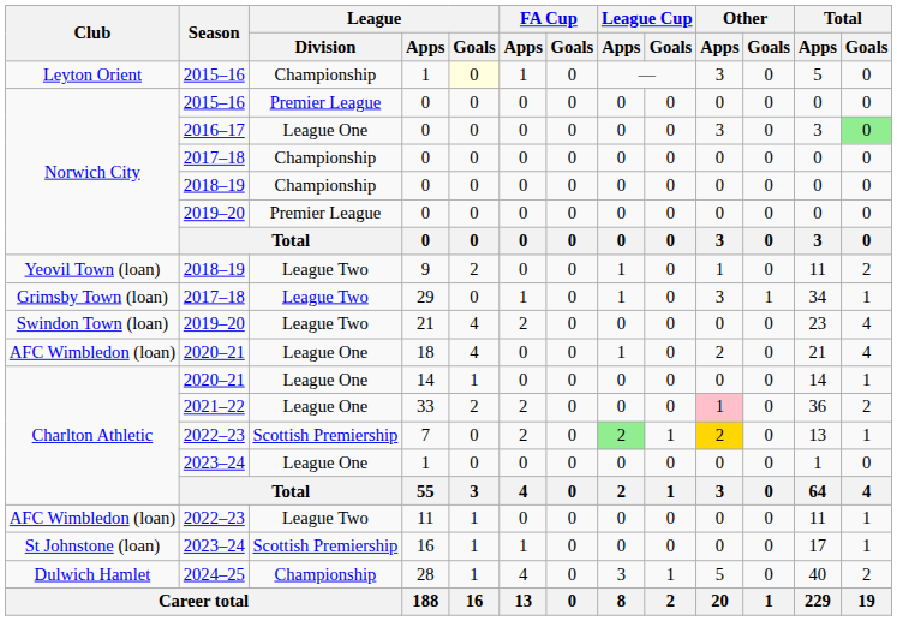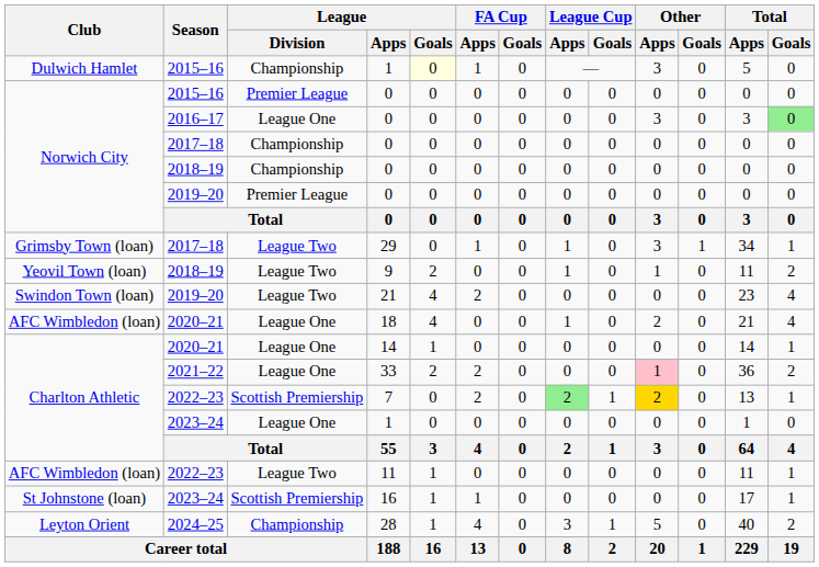 <table class="wikitable" style="text-align:center">
 <tr>
 <th rowspan="2">Club</th>
 <th rowspan="2">Season</th>
 <th colspan="3">League</th>
 <th colspan="2"><a href='#'>FA Cup</a></th>
 <th colspan="2"><a href='#'>League Cup</a></th>
 <th colspan="2">Other</th>
 <th colspan="2">Total</th>
 </tr>
 <tr>
 <th>Division</th>
 <th>Apps</th>
 <th>Goals</th>
 <th>Apps</th>
 <th>Goals</th>
 <th>Apps</th>
 <th>Goals</th>
 <th>Apps</th>
 <th>Goals</th>
 <th>Apps</th>
 <th>Goals</th>
 </tr>
 <tr>
-<td><a href='#'>Leyton Orient</a></td>
+<td><a href='#'>Dulwich Hamlet</a></td>
 <td><a href='#'>2015–16</a></td>
 <td>Championship</td>
 <td>1</td>
 <td style="background: lightyellow;">0</td>
 <td>1</td>
 <td>0</td>
 <td colspan=2>—</td>
 <td>3</td>
 <td>0</td>
 <td>5</td>
 <td>0</td>
 </tr>
 <tr>
 <td rowspan="6"><a href='#'>Norwich City</a></td>
 <td><a href='#'>2015–16</a></td>
 <td><a href='#'>Premier League</a></td>
 <td>0</td>
 <td>0</td>
 <td>0</td>
 <td>0</td>
 <td>0</td>
 <td>0</td>
 <td>0</td>
 <td>0</td>
 <td>0</td>
 <td>0</td>
 </tr>
 <tr>
 <td><a href='#'>2016–17</a></td>
 <td>League One</td>
 <td>0</td>
 <td>0</td>
 <td>0</td>
 <td>0</td>
 <td>0</td>
 <td>0</td>
 <td>3</td>
 <td>0</td>
 <td>3</td>
 <td style="background: lightgreen;">0</td>
 </tr>
 <tr>
 <td><a href='#'>2017–18</a></td>
 <td>Championship</td>
 <td>0</td>
 <td>0</td>
 <td>0</td>
 <td>0</td>
 <td>0</td>
 <td>0</td>
 <td>0</td>
 <td>0</td>
 <td>0</td>
 <td>0</td>
 </tr>
 <tr>
 <td><a href='#'>2018–19</a></td>
 <td>Championship</td>
 <td>0</td>
 <td>0</td>
 <td>0</td>
 <td>0</td>
 <td>0</td>
 <td>0</td>
 <td>0</td>
 <td>0</td>
 <td>0</td>
 <td>0</td>
 </tr>
 <tr>
 <td><a href='#'>2019–20</a></td>
 <td>Premier League</td>
 <td>0</td>
 <td>0</td>
 <td>0</td>
 <td>0</td>
 <td>0</td>
 <td>0</td>
 <td>0</td>
 <td>0</td>
 <td>0</td>
 <td>0</td>
 </tr>
 <tr>
 <th colspan=2>Total</th>
 <th>0</th>
 <th>0</th>
 <th>0</th>
 <th>0</th>
 <th>0</th>
 <th>0</th>
 <th>3</th>
 <th>0</th>
 <th>3</th>
 <th>0</th>
 </tr>
 <tr>
+<td><a href='#'>Grimsby Town</a> (loan)</td>
+<td><a href='#'>2017–18</a></td>
+<td><a href='#'>League Two</a></td>
+<td>29</td>
+<td>0</td>
+<td>1</td>
+<td>0</td>
+<td>1</td>
+<td>0</td>
+<td>3</td>
+<td>1</td>
+<td>34</td>
+<td>1</td>
+</tr>
+<tr>
 <td><a href='#'>Yeovil Town</a> (loan)</td>
 <td><a href='#'>2018–19</a></td>
 <td>League Two</td>
 <td>9</td>
 <td>2</td>
 <td>0</td>
 <td>0</td>
 <td>1</td>
 <td>0</td>
 <td>1</td>
 <td>0</td>
 <td>11</td>
 <td>2</td>
-</tr>
-<tr>
-<td><a href='#'>Grimsby Town</a> (loan)</td>
-<td><a href='#'>2017–18</a></td>
-<td><a href='#'>League Two</a></td>
-<td>29</td>
-<td>0</td>
-<td>1</td>
-<td>0</td>
-<td>1</td>
-<td>0</td>
-<td>3</td>
-<td>1</td>
-<td>34</td>
-<td>1</td>
 </tr>
 <tr>
 <td><a href='#'>Swindon Town</a> (loan)</td>
 <td><a href='#'>2019–20</a></td>
 <td>League Two</td>
 <td>21</td>
 <td>4</td>
 <td>2</td>
 <td>0</td>
 <td>0</td>
 <td>0</td>
 <td>0</td>
 <td>0</td>
 <td>23</td>
 <td>4</td>
 </tr>
 <tr>
 <td><a href='#'>AFC Wimbledon</a> (loan)</td>
 <td><a href='#'>2020–21</a></td>
 <td>League One</td>
 <td>18</td>
 <td>4</td>
 <td>0</td>
 <td>0</td>
 <td>1</td>
 <td>0</td>
 <td>2</td>
 <td>0</td>
 <td>21</td>
 <td>4</td>
 </tr>
 <tr>
 <td rowspan="5"><a href='#'>Charlton Athletic</a></td>
 <td><a href='#'>2020–21</a></td>
 <td>League One</td>
 <td>14</td>
 <td>1</td>
 <td>0</td>
 <td>0</td>
 <td>0</td>
 <td>0</td>
 <td>0</td>
 <td>0</td>
 <td>14</td>
 <td>1</td>
 </tr>
 <tr>
 <td><a href='#'>2021–22</a></td>
 <td>League One</td>
 <td>33</td>
 <td>2</td>
 <td>2</td>
 <td>0</td>
 <td>0</td>
 <td>0</td>
 <td style="background: pink;">1</td>
 <td>0</td>
 <td>36</td>
 <td>2</td>
 </tr>
 <tr>
 <td><a href='#'>2022–23</a></td>
 <td><a href='#'>Scottish Premiership</a></td>
 <td>7</td>
 <td>0</td>
 <td>2</td>
 <td>0</td>
 <td style="background: lightgreen;">2</td>
 <td>1</td>
 <td style="background: gold;">2</td>
 <td>0</td>
 <td>13</td>
 <td>1</td>
 </tr>
 <tr>
 <td><a href='#'>2023–24</a></td>
 <td>League One</td>
 <td>1</td>
 <td>0</td>
 <td>0</td>
 <td>0</td>
 <td>0</td>
 <td>0</td>
 <td>0</td>
 <td>0</td>
 <td>1</td>
 <td>0</td>
 </tr>
 <tr>
 <th colspan=2>Total</th>
 <th>55</th>
 <th>3</th>
 <th>4</th>
 <th>0</th>
 <th>2</th>
 <th>1</th>
 <th>3</th>
 <th>0</th>
 <th>64</th>
 <th>4</th>
 </tr>
 <tr>
 <td><a href='#'>AFC Wimbledon</a> (loan)</td>
 <td><a href='#'>2022–23</a></td>
 <td>League Two</td>
 <td>11</td>
 <td>1</td>
 <td>0</td>
 <td>0</td>
 <td>0</td>
 <td>0</td>
 <td>0</td>
 <td>0</td>
 <td>11</td>
 <td>1</td>
 </tr>
 <tr>
 <td><a href='#'>St Johnstone</a> (loan)</td>
 <td><a href='#'>2023–24</a></td>
 <td><a href='#'>Scottish Premiership</a></td>
 <td>16</td>
 <td>1</td>
 <td>1</td>
 <td>0</td>
 <td>0</td>
 <td>0</td>
 <td>0</td>
 <td>0</td>
 <td>17</td>
 <td>1</td>
 </tr>
 <tr>
-<td><a href='#'>Dulwich Hamlet</a></td>
+<td><a href='#'>Leyton Orient</a></td>
 <td><a href='#'>2024–25</a></td>
 <td><a href='#'>Championship</a></td>
 <td>28</td>
 <td>1</td>
 <td>4</td>
 <td>0</td>
 <td>3</td>
 <td>1</td>
 <td>5</td>
 <td>0</td>
 <td>40</td>
 <td>2</td>
 </tr>
 <tr>
 <th colspan="3">Career total</th>
 <th>188</th>
 <th>16</th>
 <th>13</th>
 <th>0</th>
 <th>8</th>
 <th>2</th>
 <th>20</th>
 <th>1</th>
 <th>229</th>
 <th>19</th>
 </tr>
 </table>
